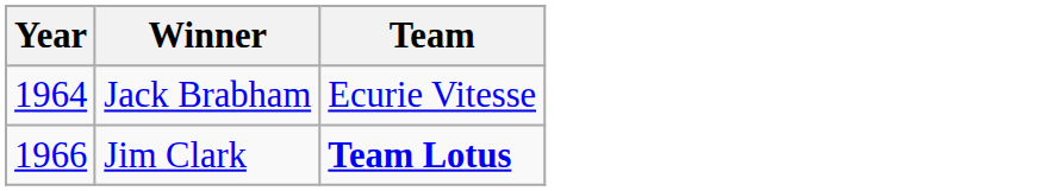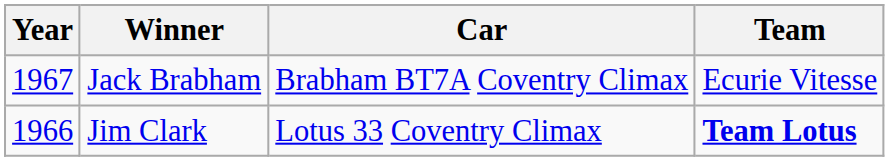 <table class="wikitable" style="font-size: 95%;">
 <tr>
 <th>Year</th>
 <th>Winner</th>
+<th>Car</th>
 <th>Team</th>
 </tr>
 <tr>
-<td><a href='#'>1964</a></td>
+<td><a href='#'>1967</a></td>
 <td> <a href='#'>Jack Brabham</a></td>
+<td><a href='#'>Brabham BT7A</a> <a href='#'>Coventry Climax</a></td>
 <td><a href='#'>Ecurie Vitesse</a></td>
 </tr>
 <tr>
 <td><a href='#'>1966</a></td>
 <td> <a href='#'>Jim Clark</a></td>
+<td><a href='#'>Lotus 33</a> <a href='#'>Coventry Climax</a></td>
 <td><strong><a href='#'>Team Lotus</a></strong></td>
 </tr>
 </table>
